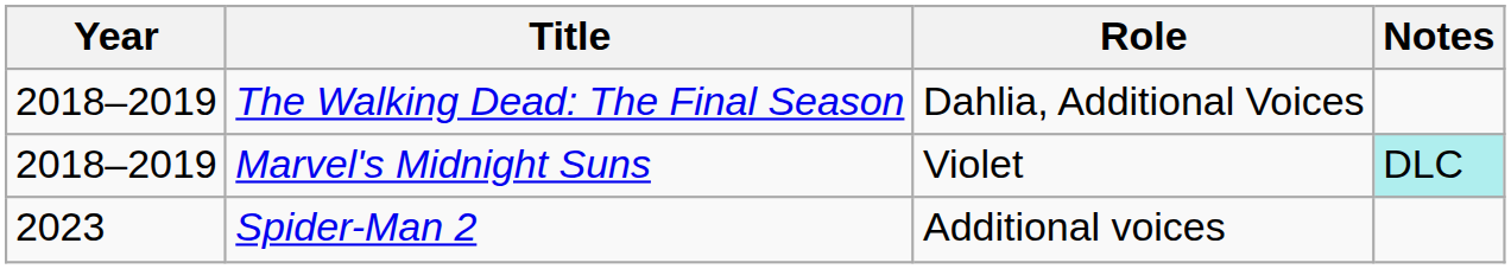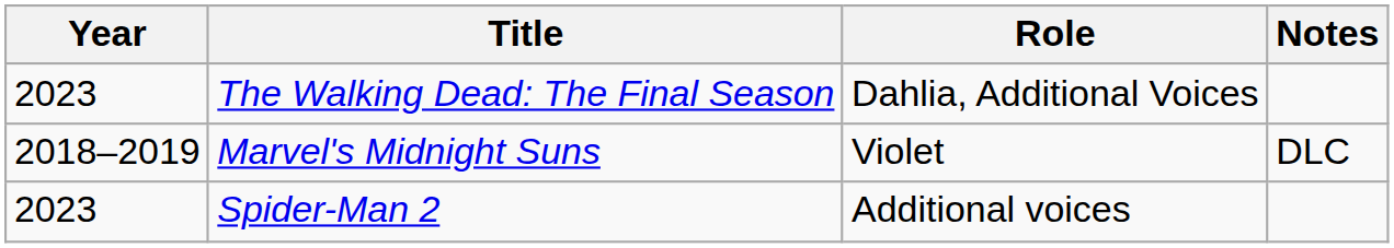 <table class="wikitable">
 <tr>
 <th>Year</th>
 <th>Title</th>
 <th>Role</th>
 <th>Notes</th>
 </tr>
 <tr>
-<td>2018–2019</td>
+<td>2023</td>
 <td><em><a href='#'>The Walking Dead: The Final Season</a></em></td>
 <td>Dahlia, Additional Voices</td>
 <td></td>
 </tr>
 <tr>
 <td>2018–2019</td>
 <td><em><a href='#'>Marvel's Midnight Suns</a></em></td>
 <td>Violet</td>
-<td style="background: paleturquoise;">DLC</td>
+<td>DLC</td>
 </tr>
 <tr>
 <td>2023</td>
 <td><em><a href='#'>Spider-Man 2</a></em></td>
 <td>Additional voices</td>
 </tr>
 </table>
